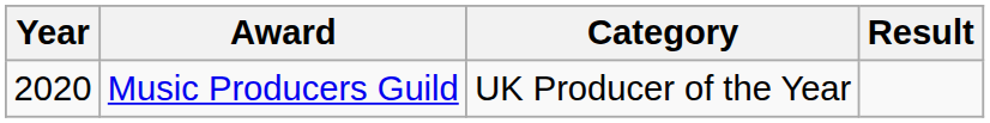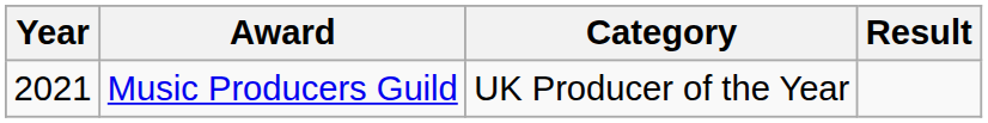 <table class="wikitable sortable">
 <tr>
 <th>Year</th>
 <th>Award</th>
 <th>Category</th>
 <th>Result</th>
 </tr>
 <tr>
-<td>2020</td>
+<td>2021</td>
 <td><a href='#'>Music Producers Guild</a></td>
 <td>UK Producer of the Year</td>
 <td></td>
 </tr>
 </table>
